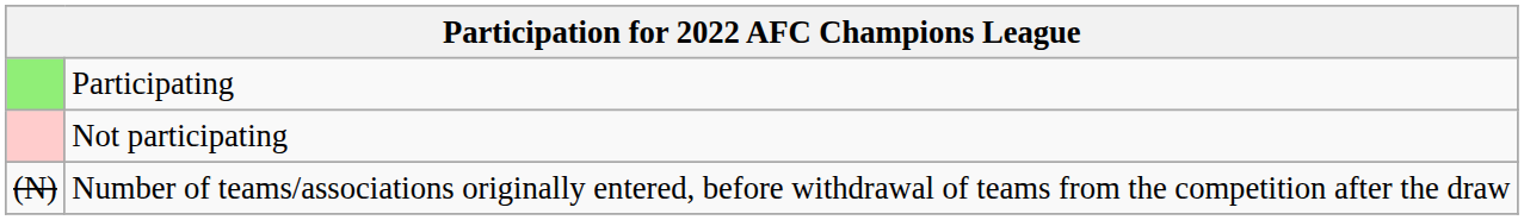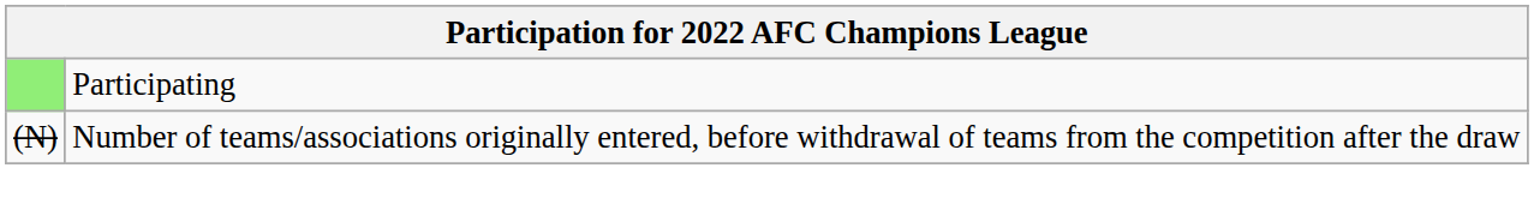 <table class="wikitable" style="font-size:95%">
 <tr>
 <th bgcolor=#f7f8ff colspan=2>Participation for 2022 AFC Champions League</th>
 </tr>
 <tr>
 <td bgcolor=#90ee77 width=20></td>
 <td>Participating</td>
 </tr>
 <tr>
-<td bgcolor=#ffcccc width=20></td>
-<td>Not participating</td>
-</tr>
-<tr>
 <td align=center width=20><s>(N)</s></td>
 <td>Number of teams/associations originally entered, before withdrawal of teams from the competition after the draw</td>
 </tr>
 </table>
